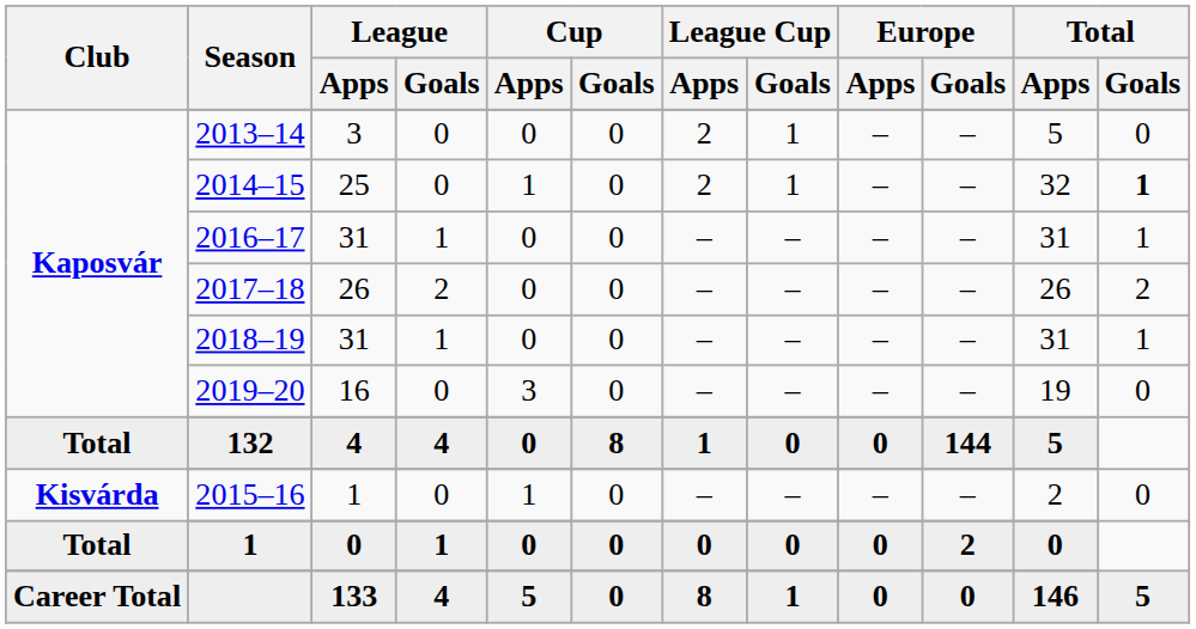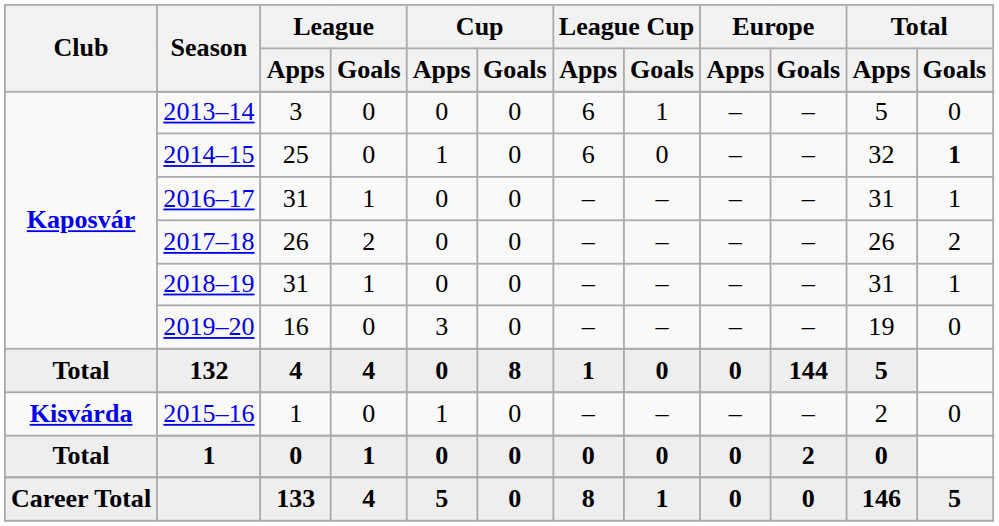 <table class="wikitable" style="font-size:90%; text-align: center;">
 <tr>
 <th rowspan="2">Club</th>
 <th rowspan="2">Season</th>
 <th colspan="2">League</th>
 <th colspan="2">Cup</th>
 <th colspan="2">League Cup</th>
 <th colspan="2">Europe</th>
 <th colspan="2">Total</th>
 </tr>
 <tr>
 <th>Apps</th>
 <th>Goals</th>
 <th>Apps</th>
 <th>Goals</th>
 <th>Apps</th>
 <th>Goals</th>
 <th>Apps</th>
 <th>Goals</th>
 <th>Apps</th>
 <th>Goals</th>
 </tr>
 <tr ||-||-||-|->
 <td rowspan="8" valign="center"><strong><a href='#'>Kaposvár</a></strong></td>
 </tr>
 <tr>
 <td><a href='#'>2013–14</a></td>
 <td>3</td>
 <td>0</td>
 <td>0</td>
 <td>0</td>
-<td>2</td>
+<td>6</td>
 <td>1</td>
 <td>–</td>
 <td>–</td>
 <td>5</td>
 <td>0</td>
 </tr>
 <tr>
 <td><a href='#'>2014–15</a></td>
 <td>25</td>
 <td>0</td>
 <td>1</td>
 <td>0</td>
-<td>2</td>
-<td>1</td>
+<td>6</td>
+<td>0</td>
 <td>–</td>
 <td>–</td>
 <td>32</td>
 <td><strong>1</strong></td>
 </tr>
 <tr>
 <td><a href='#'>2016–17</a></td>
 <td>31</td>
 <td>1</td>
 <td>0</td>
 <td>0</td>
 <td>–</td>
 <td>–</td>
 <td>–</td>
 <td>–</td>
 <td>31</td>
 <td>1</td>
 </tr>
 <tr>
 <td><a href='#'>2017–18</a></td>
 <td>26</td>
 <td>2</td>
 <td>0</td>
 <td>0</td>
 <td>–</td>
 <td>–</td>
 <td>–</td>
 <td>–</td>
 <td>26</td>
 <td>2</td>
 </tr>
 <tr>
 <td><a href='#'>2018–19</a></td>
 <td>31</td>
 <td>1</td>
 <td>0</td>
 <td>0</td>
 <td>–</td>
 <td>–</td>
 <td>–</td>
 <td>–</td>
 <td>31</td>
 <td>1</td>
 </tr>
 <tr>
 <td><a href='#'>2019–20</a></td>
 <td>16</td>
 <td>0</td>
 <td>3</td>
 <td>0</td>
 <td>–</td>
 <td>–</td>
 <td>–</td>
 <td>–</td>
 <td>19</td>
 <td>0</td>
 </tr>
 <tr>
 </tr>
 <tr style="font-weight:bold; background-color:#eeeeee;">
 <td>Total</td>
 <td>132</td>
 <td>4</td>
 <td>4</td>
 <td>0</td>
 <td>8</td>
 <td>1</td>
 <td>0</td>
 <td>0</td>
 <td>144</td>
 <td>5</td>
 </tr>
 <tr>
 <td rowspan="3" valign="center"><strong><a href='#'>Kisvárda</a></strong></td>
 </tr>
 <tr>
 <td><a href='#'>2015–16</a></td>
 <td>1</td>
 <td>0</td>
 <td>1</td>
 <td>0</td>
 <td>–</td>
 <td>–</td>
 <td>–</td>
 <td>–</td>
 <td>2</td>
 <td>0</td>
 </tr>
 <tr>
 </tr>
 <tr style="font-weight:bold; background-color:#eeeeee;">
 <td>Total</td>
 <td>1</td>
 <td>0</td>
 <td>1</td>
 <td>0</td>
 <td>0</td>
 <td>0</td>
 <td>0</td>
 <td>0</td>
 <td>2</td>
 <td>0</td>
 </tr>
 <tr>
 </tr>
 <tr style="font-weight:bold; background-color:#eeeeee;">
 <td rowspan="1" valign="top"><strong>Career Total</strong></td>
 <td></td>
 <td><strong>133</strong></td>
 <td><strong>4</strong></td>
 <td><strong>5</strong></td>
 <td><strong>0</strong></td>
 <td><strong>8</strong></td>
 <td><strong>1</strong></td>
 <td><strong>0</strong></td>
 <td><strong>0</strong></td>
 <td><strong>146</strong></td>
 <td><strong>5</strong></td>
 </tr>
 </table>
